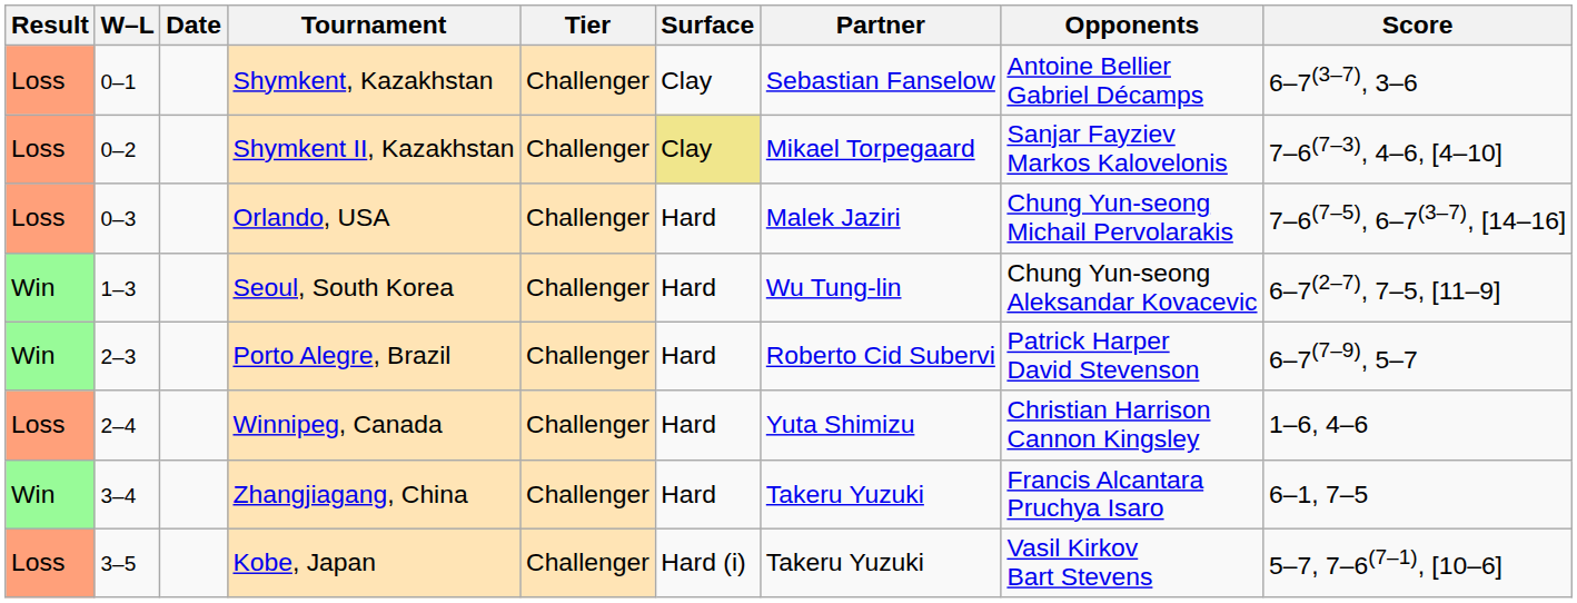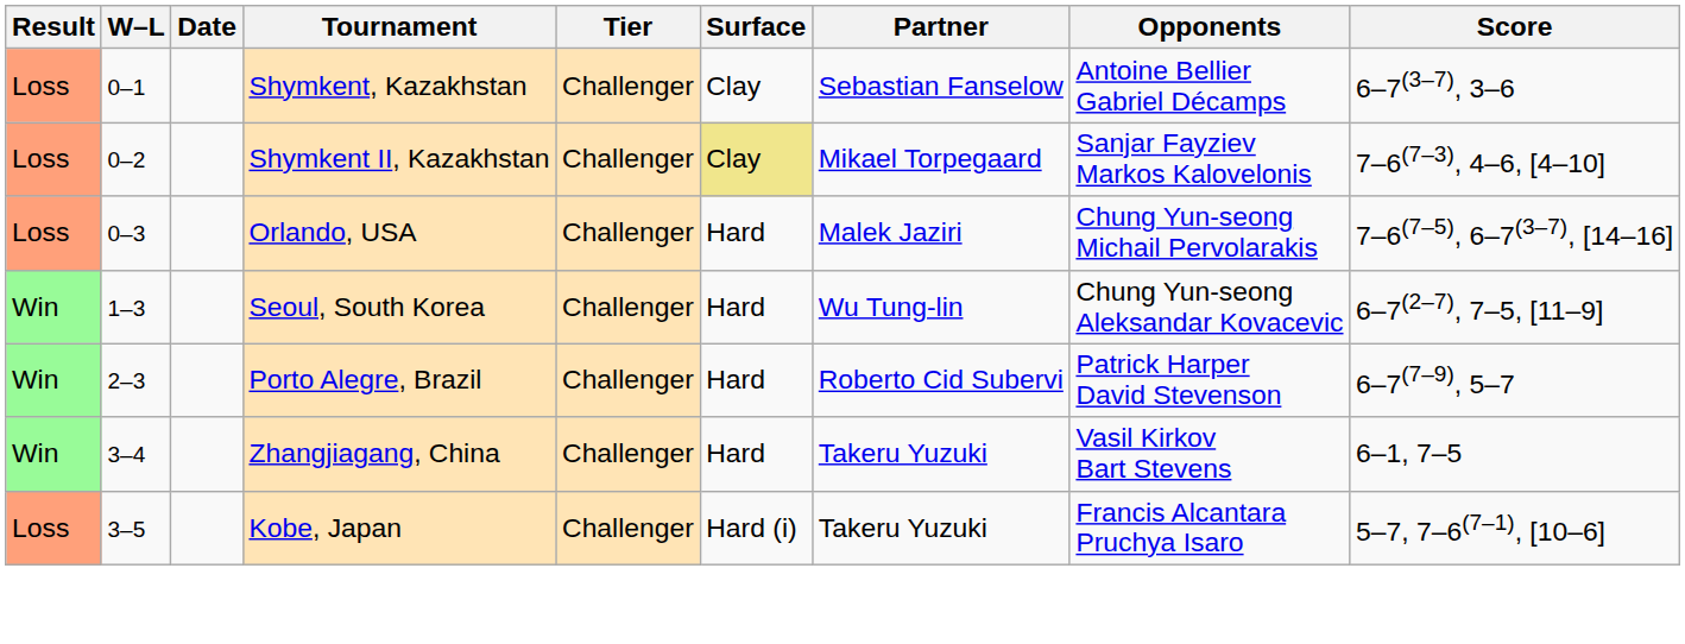 <table class="sortable wikitable nowrap">
 <tr>
 <th>Result</th>
 <th class="unsortable">W–L</th>
 <th>Date</th>
 <th>Tournament</th>
 <th>Tier</th>
 <th>Surface</th>
 <th>Partner</th>
 <th>Opponents</th>
 <th class="unsortable">Score</th>
 </tr>
 <tr>
 <td bgcolor=FFA07A>Loss</td>
 <td><small>0–1</small></td>
 <td><a href='#'></a></td>
 <td style="background:moccasin;"><a href='#'>Shymkent</a>, Kazakhstan</td>
 <td style="background:moccasin;">Challenger</td>
 <td>Clay</td>
 <td> <a href='#'>Sebastian Fanselow</a></td>
 <td> <a href='#'>Antoine Bellier</a><br> <a href='#'>Gabriel Décamps</a></td>
 <td>6–7<sup>(3–7)</sup>, 3–6</td>
 </tr>
 <tr>
 <td bgcolor=FFA07A>Loss</td>
 <td><small>0–2</small></td>
 <td><a href='#'></a></td>
 <td style="background:moccasin;"><a href='#'>Shymkent II</a>, Kazakhstan</td>
 <td style="background:moccasin;">Challenger</td>
 <td style="background: khaki;">Clay</td>
 <td> <a href='#'>Mikael Torpegaard</a></td>
 <td> <a href='#'>Sanjar Fayziev</a><br> <a href='#'>Markos Kalovelonis</a></td>
 <td>7–6<sup>(7–3)</sup>, 4–6, [4–10]</td>
 </tr>
 <tr>
 <td bgcolor=FFA07A>Loss</td>
 <td><small>0–3</small></td>
 <td><a href='#'></a></td>
 <td style="background:moccasin;"><a href='#'>Orlando</a>, USA</td>
 <td style="background:moccasin;">Challenger</td>
 <td>Hard</td>
 <td> <a href='#'>Malek Jaziri</a></td>
 <td> <a href='#'>Chung Yun-seong</a><br> <a href='#'>Michail Pervolarakis</a></td>
 <td>7–6<sup>(7–5)</sup>, 6–7<sup>(3–7)</sup>, [14–16]</td>
 </tr>
 <tr>
 <td bgcolor=98FB98>Win</td>
 <td><small>1–3</small></td>
 <td><a href='#'></a></td>
 <td style="background:moccasin;"><a href='#'>Seoul</a>, South Korea</td>
 <td style="background:moccasin;">Challenger</td>
 <td>Hard</td>
 <td> <a href='#'>Wu Tung-lin</a></td>
 <td> Chung Yun-seong<br> <a href='#'>Aleksandar Kovacevic</a></td>
 <td>6–7<sup>(2–7)</sup>, 7–5, [11–9]</td>
 </tr>
 <tr>
 <td bgcolor=98FB98>Win</td>
 <td><small>2–3</small></td>
 <td><a href='#'></a></td>
 <td style="background:moccasin;"><a href='#'>Porto Alegre</a>, Brazil</td>
 <td style="background:moccasin;">Challenger</td>
 <td>Hard</td>
 <td> <a href='#'>Roberto Cid Subervi</a></td>
 <td> <a href='#'>Patrick Harper</a><br> <a href='#'>David Stevenson</a></td>
 <td>6–7<sup>(7–9)</sup>, 5–7</td>
 </tr>
 <tr>
-<td bgcolor=FFA07A>Loss</td>
-<td><small>2–4</small></td>
-<td><a href='#'></a></td>
-<td style="background:moccasin;"><a href='#'>Winnipeg</a>, Canada</td>
-<td style="background:moccasin;">Challenger</td>
-<td>Hard</td>
-<td> <a href='#'>Yuta Shimizu</a></td>
-<td> <a href='#'>Christian Harrison</a><br> <a href='#'>Cannon Kingsley</a></td>
-<td>1–6, 4–6</td>
-</tr>
-<tr>
 <td bgcolor=98FB98>Win</td>
 <td><small>3–4</small></td>
 <td><a href='#'></a></td>
 <td style="background:moccasin;"><a href='#'>Zhangjiagang</a>, China</td>
 <td style="background:moccasin;">Challenger</td>
 <td>Hard</td>
 <td> <a href='#'>Takeru Yuzuki</a></td>
-<td> <a href='#'>Francis Alcantara</a><br> <a href='#'>Pruchya Isaro</a></td>
+<td> <a href='#'>Vasil Kirkov</a><br> <a href='#'>Bart Stevens</a></td>
 <td>6–1, 7–5</td>
 </tr>
 <tr>
 <td bgcolor=FFA07A>Loss</td>
 <td><small>3–5</small></td>
 <td><a href='#'></a></td>
 <td style="background:moccasin;"><a href='#'>Kobe</a>, Japan</td>
 <td style="background:moccasin;">Challenger</td>
 <td>Hard (i)</td>
 <td> Takeru Yuzuki</td>
-<td> <a href='#'>Vasil Kirkov</a><br> <a href='#'>Bart Stevens</a></td>
+<td> <a href='#'>Francis Alcantara</a><br> <a href='#'>Pruchya Isaro</a></td>
 <td>5–7, 7–6<sup>(7–1)</sup>, [10–6]</td>
 </tr>
 </table>
